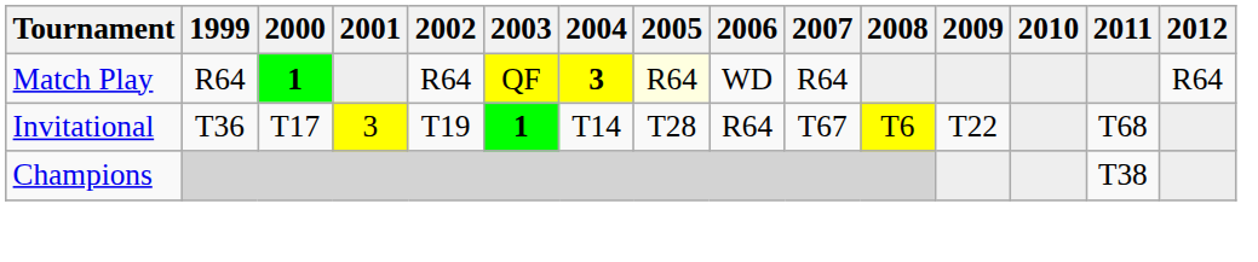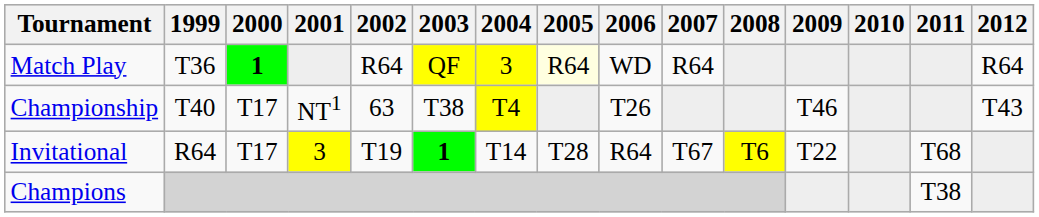 <table class="wikitable" style="text-align:center;">
 <tr>
 <th>Tournament</th>
 <th>1999</th>
 <th>2000</th>
 <th>2001</th>
 <th>2002</th>
 <th>2003</th>
 <th>2004</th>
 <th>2005</th>
 <th>2006</th>
 <th>2007</th>
 <th>2008</th>
 <th>2009</th>
 <th>2010</th>
 <th>2011</th>
 <th>2012</th>
 </tr>
 <tr>
 <td align="left"><a href='#'>Match Play</a></td>
-<td>R64</td>
+<td>T36</td>
 <td style="background:lime;"><strong>1</strong></td>
 <td style="background:#eeeeee;"></td>
 <td>R64</td>
 <td style="background:yellow;">QF</td>
-<td style="background:yellow;"><strong>3</strong></td>
+<td style="background:yellow;">3</td>
 <td style="background: lightyellow;">R64</td>
 <td>WD</td>
 <td>R64</td>
 <td style="background:#eeeeee;"></td>
 <td style="background:#eeeeee;"></td>
 <td style="background:#eeeeee;"></td>
 <td style="background:#eeeeee;"></td>
 <td>R64</td>
 </tr>
 <tr>
+<td align="left"><a href='#'>Championship</a></td>
+<td>T40</td>
+<td>T17</td>
+<td>NT<sup>1</sup></td>
+<td>63</td>
+<td>T38</td>
+<td style="background:yellow;">T4</td>
+<td style="background:#eeeeee;"></td>
+<td>T26</td>
+<td style="background:#eeeeee;"></td>
+<td style="background:#eeeeee;"></td>
+<td>T46</td>
+<td style="background:#eeeeee;"></td>
+<td style="background:#eeeeee;"></td>
+<td>T43</td>
+</tr>
+<tr>
 <td align="left"><a href='#'>Invitational</a></td>
-<td>T36</td>
+<td>R64</td>
 <td>T17</td>
 <td style="background:yellow;">3</td>
 <td>T19</td>
 <td style="background:#00ff00;"><strong>1</strong></td>
 <td>T14</td>
 <td>T28</td>
 <td>R64</td>
 <td>T67</td>
 <td style="background:yellow;">T6</td>
 <td>T22</td>
 <td style="background:#eeeeee;"></td>
 <td>T68</td>
 <td style="background:#eeeeee;"></td>
 </tr>
 <tr>
 <td align="left"><a href='#'>Champions</a></td>
 <td style="background:#D3D3D3;" colspan=10></td>
 <td style="background:#eeeeee;"></td>
 <td style="background:#eeeeee;"></td>
 <td>T38</td>
 <td style="background:#eeeeee;"></td>
 </tr>
 </table>
